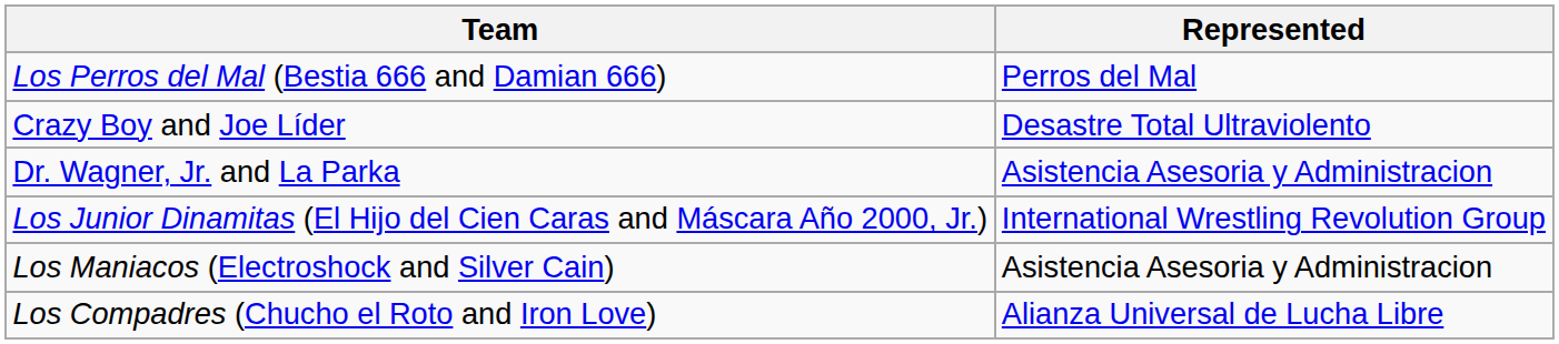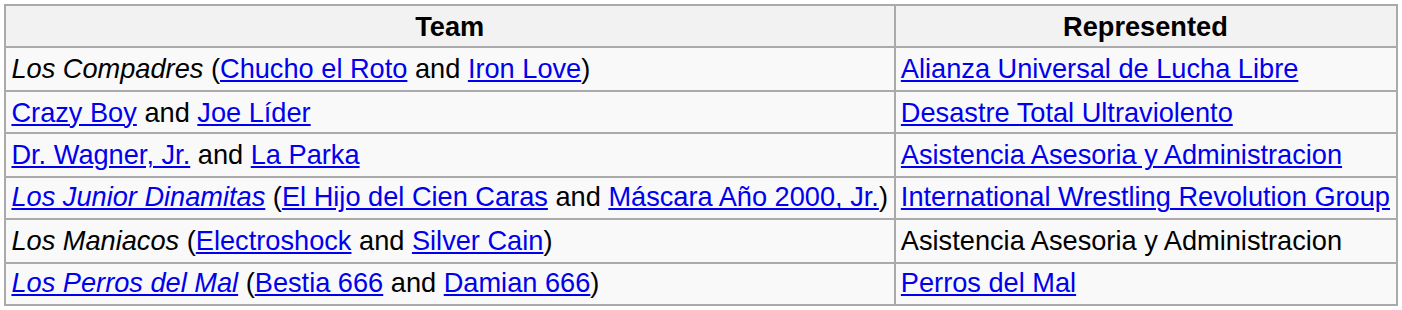 <table style="font-size: 85%" class="wikitable sortable">
 <tr>
 <th><strong>Team</strong></th>
 <th><strong>Represented</strong></th>
 </tr>
 <tr>
-<td><em><a href='#'>Los Perros del Mal</a></em> (<a href='#'>Bestia 666</a> and <a href='#'>Damian 666</a>)</td>
-<td><a href='#'>Perros del Mal</a></td>
+<td><em>Los Compadres</em> (<a href='#'>Chucho el Roto</a> and <a href='#'>Iron Love</a>)</td>
+<td><a href='#'>Alianza Universal de Lucha Libre</a></td>
 </tr>
 <tr>
 <td><a href='#'>Crazy Boy</a> and <a href='#'>Joe Líder</a></td>
 <td><a href='#'>Desastre Total Ultraviolento</a></td>
 </tr>
 <tr>
 <td><a href='#'>Dr. Wagner, Jr.</a> and <a href='#'>La Parka</a></td>
 <td><a href='#'>Asistencia Asesoria y Administracion</a></td>
 </tr>
 <tr>
 <td><em><a href='#'>Los Junior Dinamitas</a></em> (<a href='#'>El Hijo del Cien Caras</a> and <a href='#'>Máscara Año 2000, Jr.</a>)</td>
 <td><a href='#'>International Wrestling Revolution Group</a></td>
 </tr>
 <tr>
 <td><em>Los Maniacos</em> (<a href='#'>Electroshock</a> and <a href='#'>Silver Cain</a>)</td>
 <td>Asistencia Asesoria y Administracion</td>
 </tr>
 <tr>
-<td><em>Los Compadres</em> (<a href='#'>Chucho el Roto</a> and <a href='#'>Iron Love</a>)</td>
-<td><a href='#'>Alianza Universal de Lucha Libre</a></td>
+<td><em><a href='#'>Los Perros del Mal</a></em> (<a href='#'>Bestia 666</a> and <a href='#'>Damian 666</a>)</td>
+<td><a href='#'>Perros del Mal</a></td>
 </tr>
 </table>
